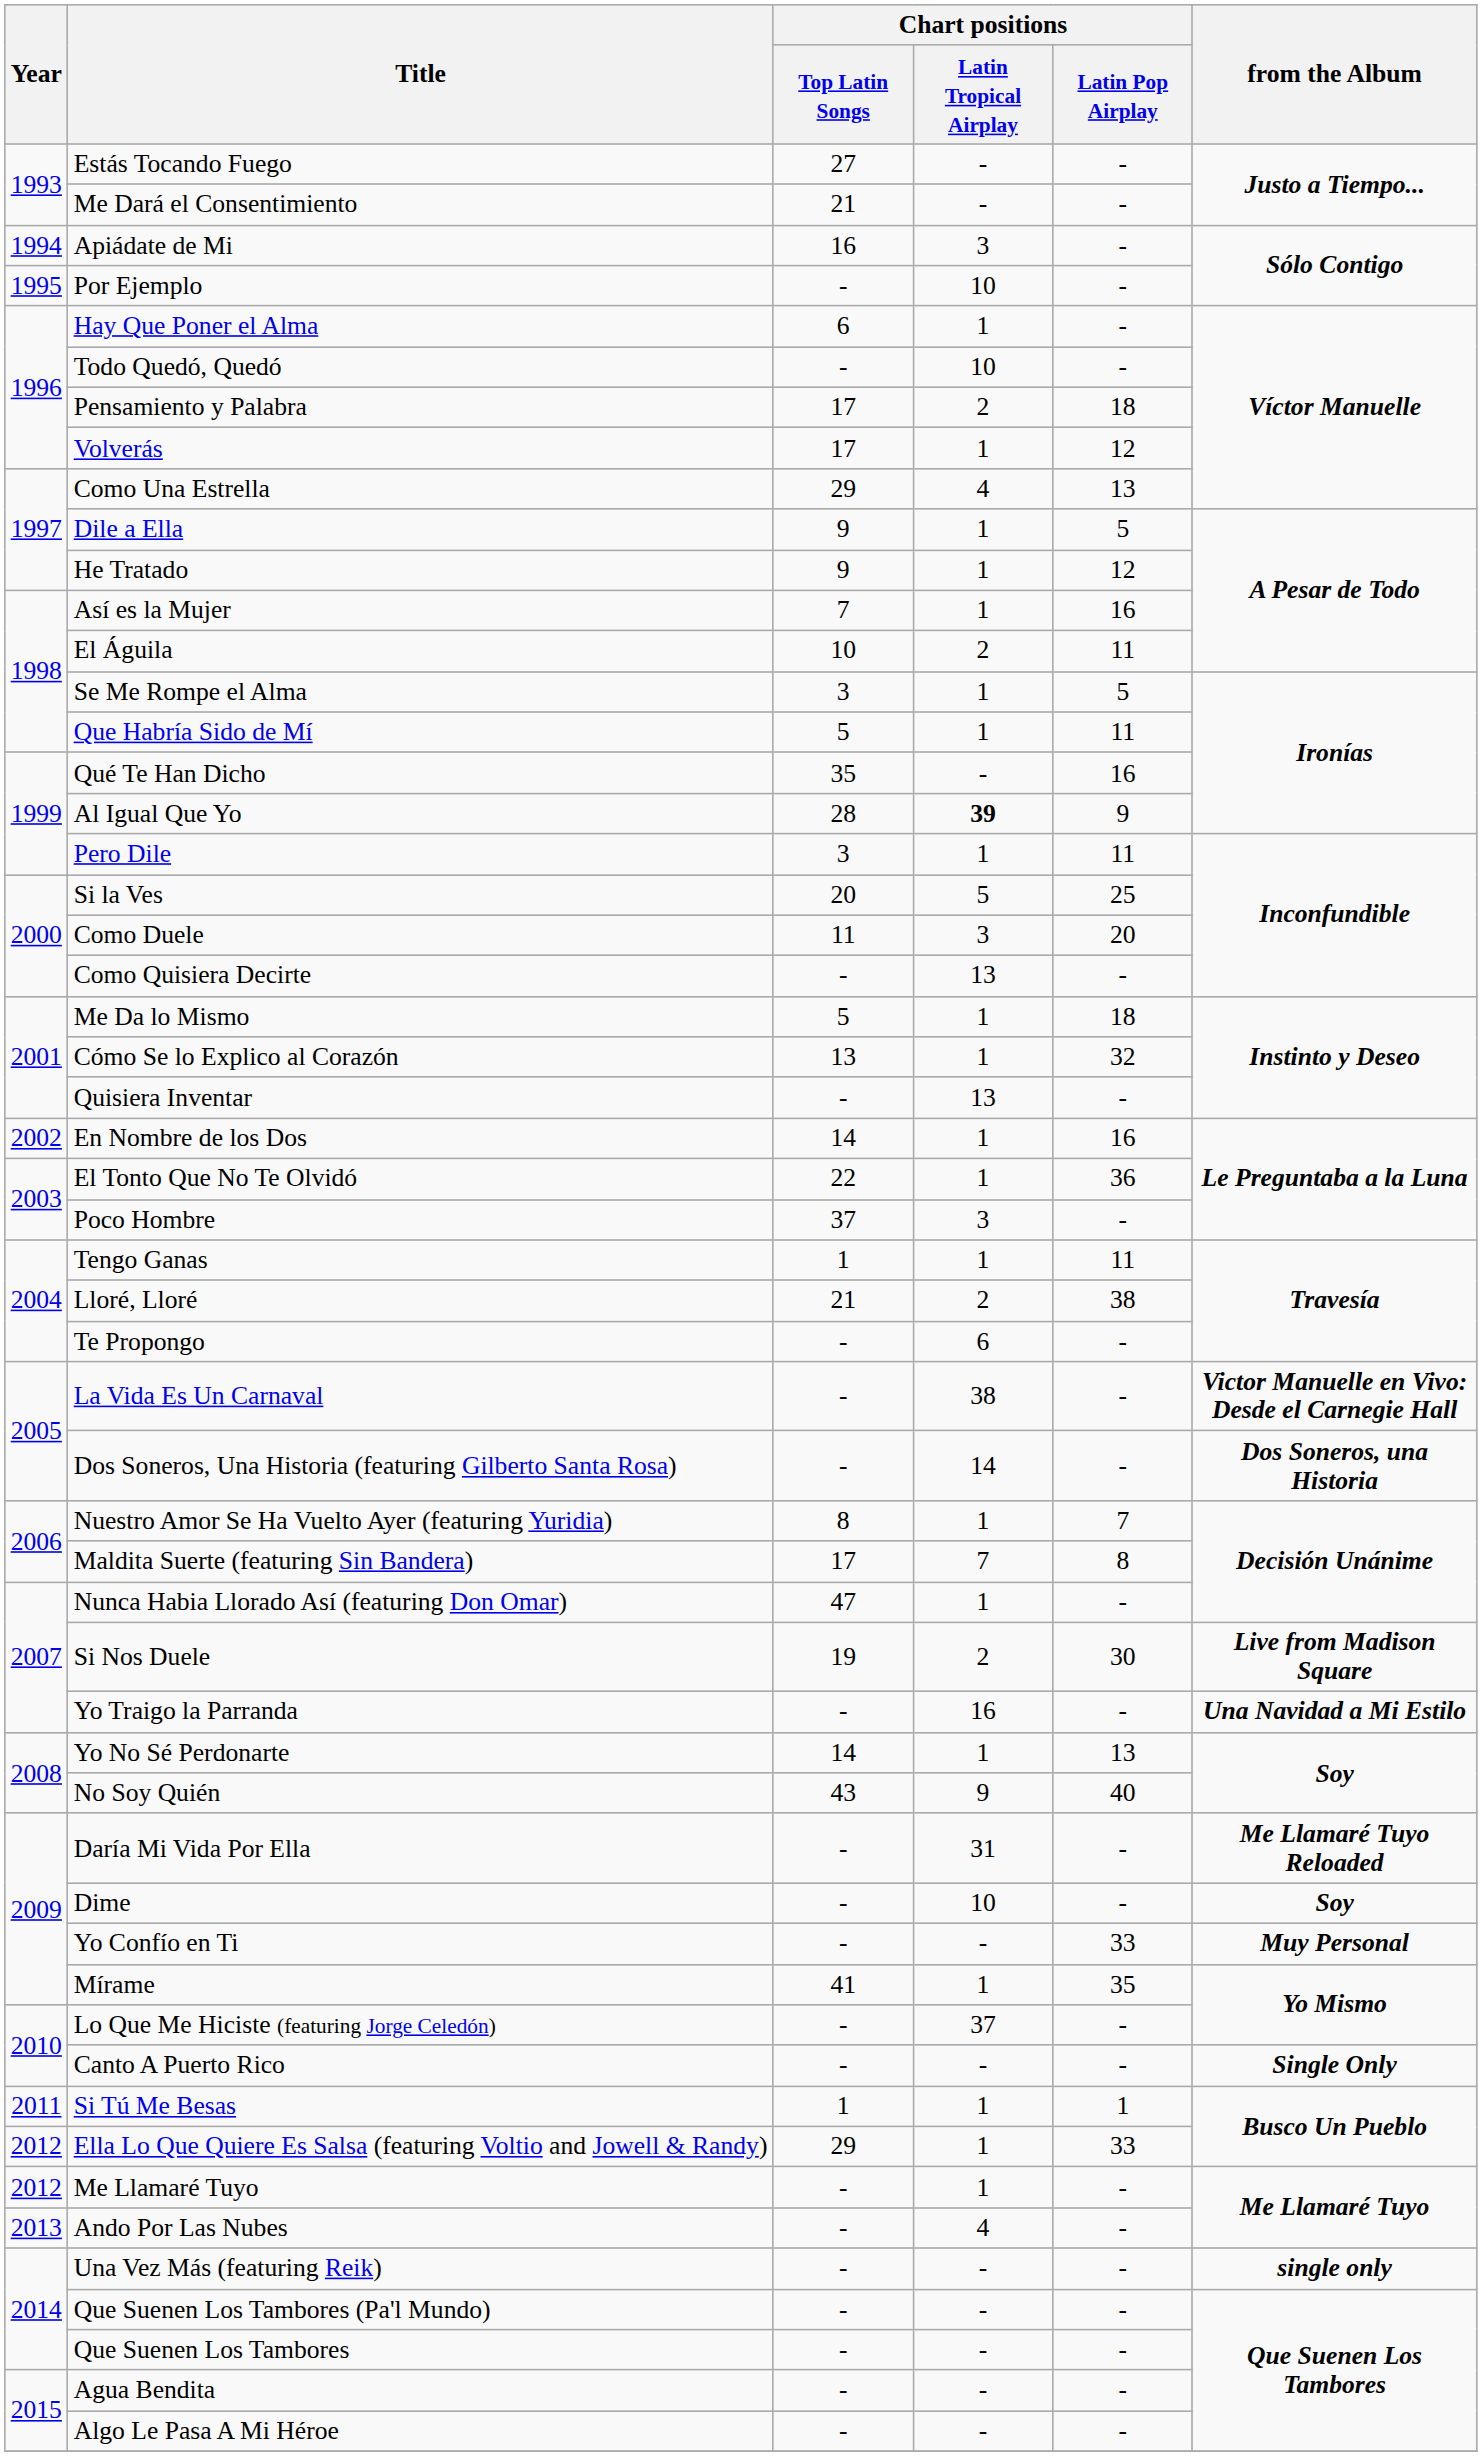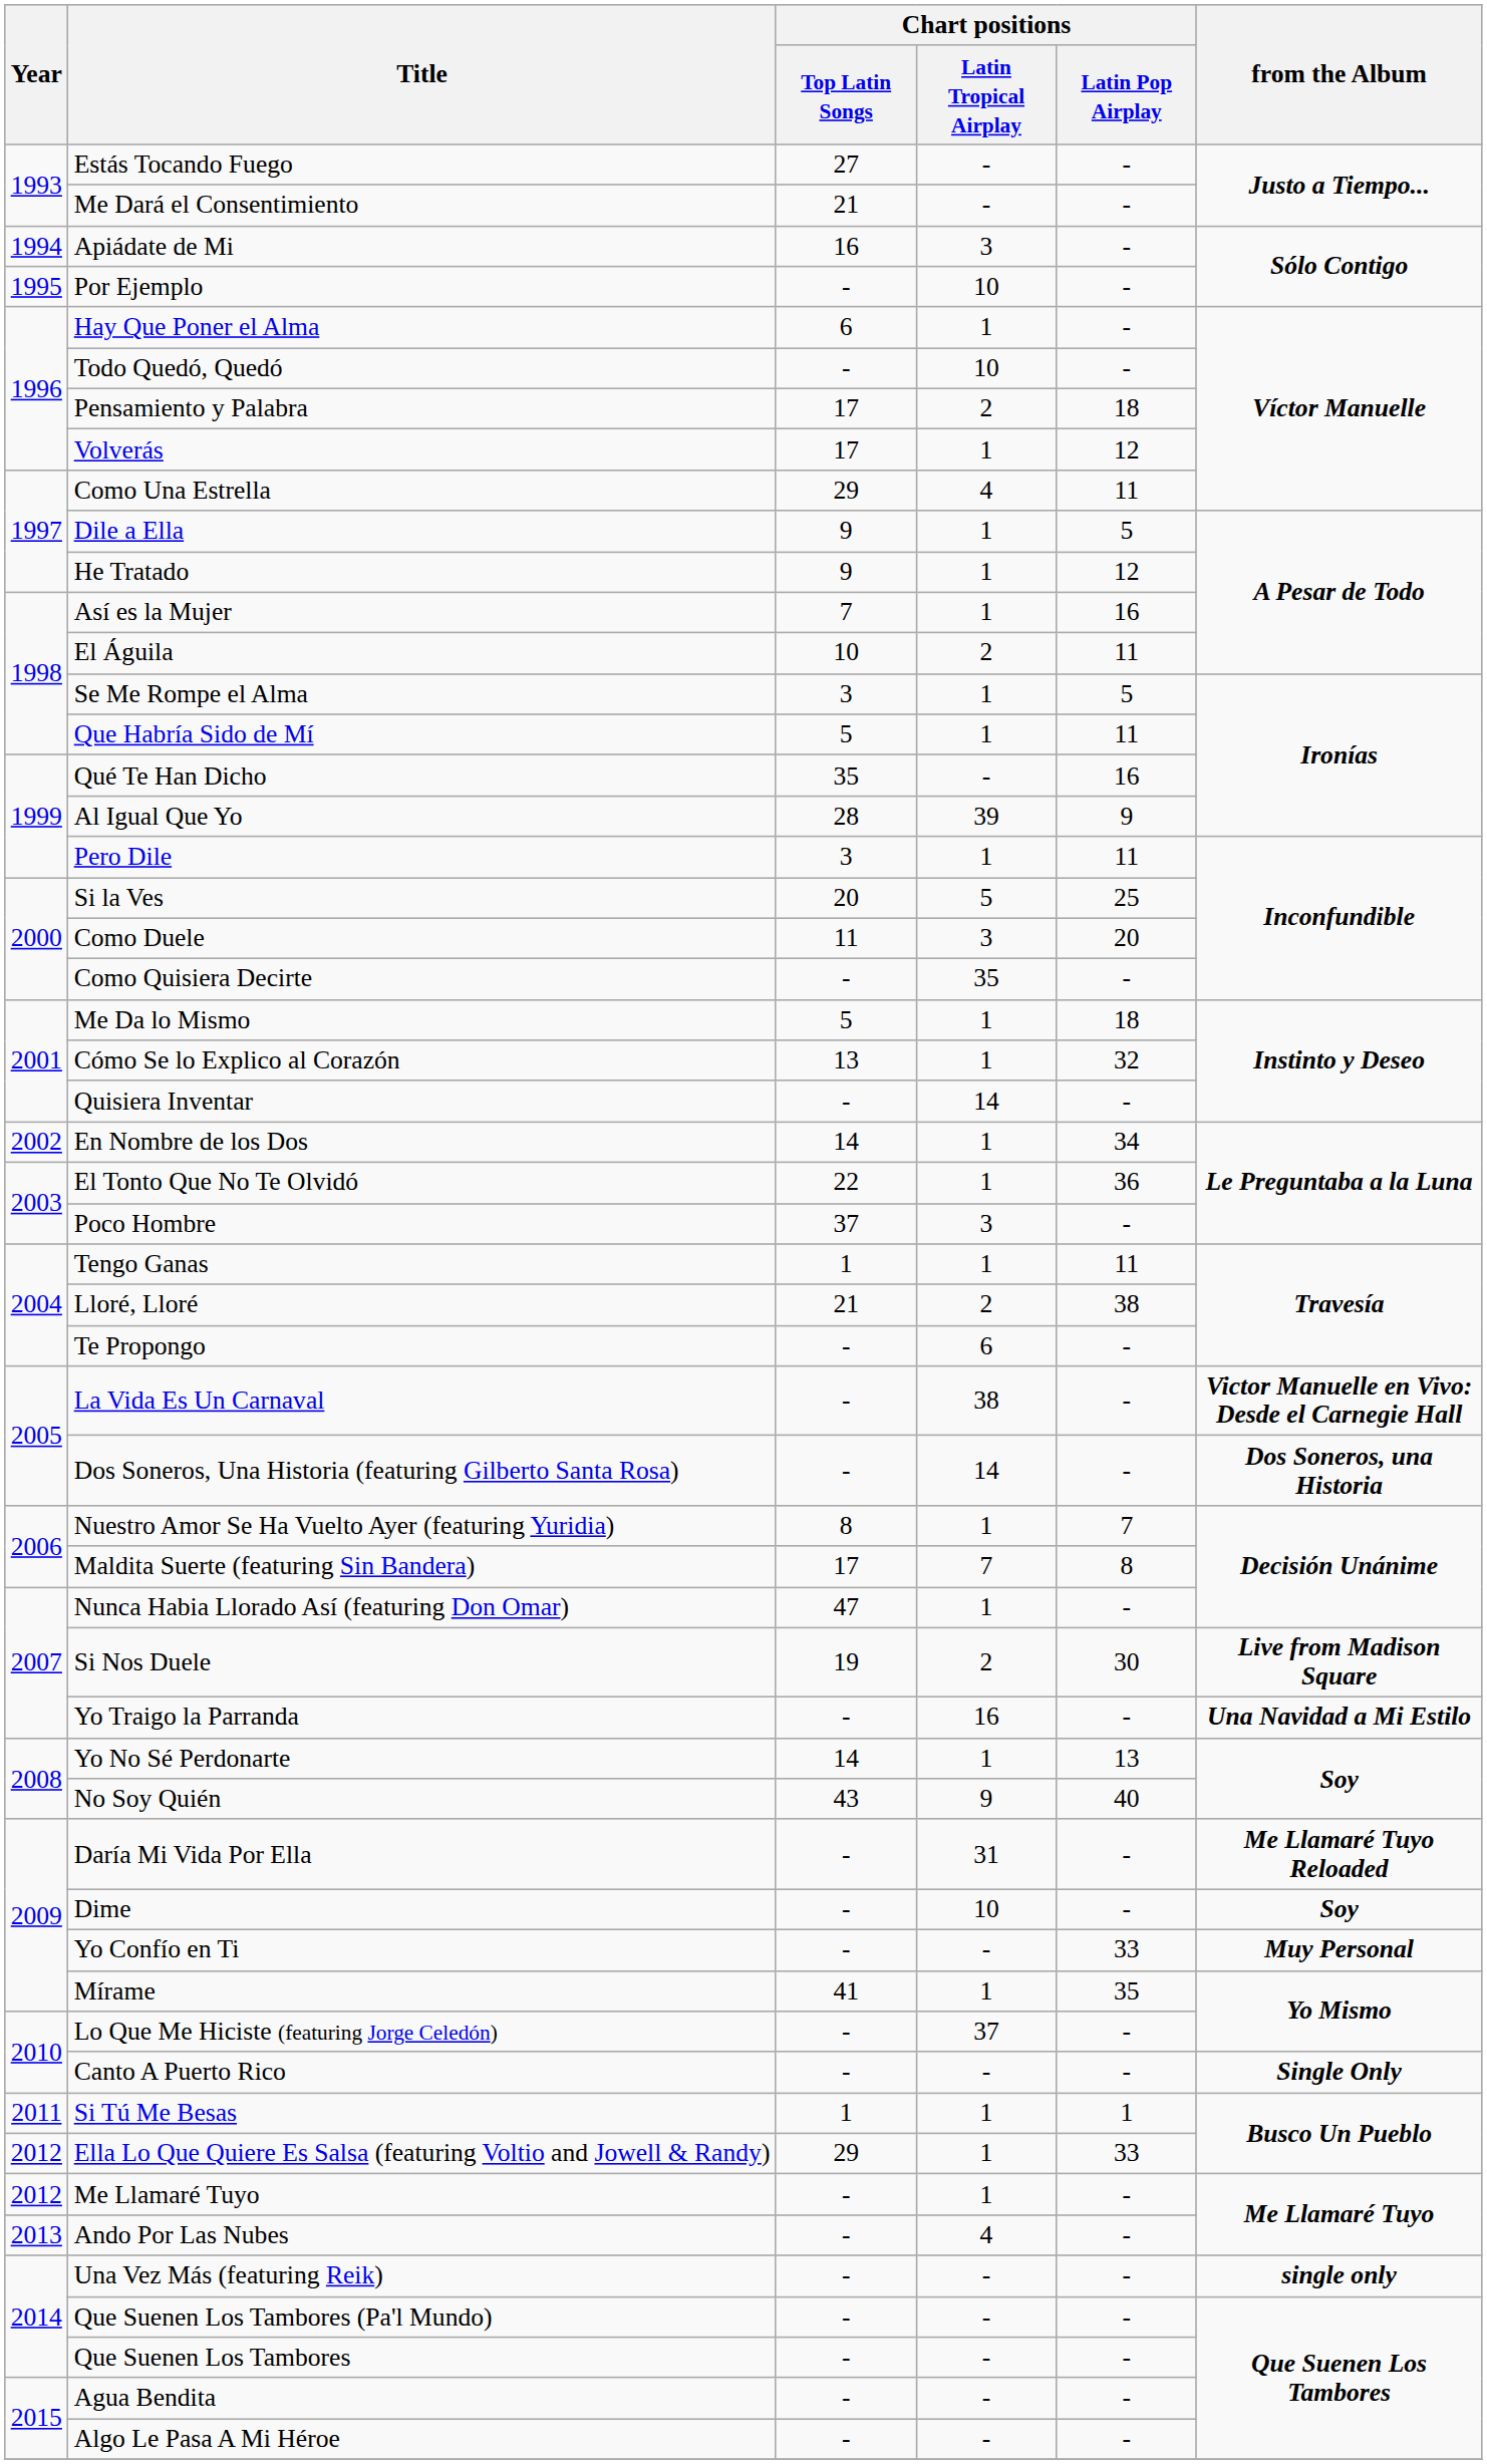 <table class="wikitable" style="text-align:center;">
 <tr>
 <th width="20" rowspan="2">Year</th>
 <th rowspan="2">Title</th>
 <th colspan="3">Chart positions </th>
 <th rowspan="2" width="170">from the Album</th>
 </tr>
 <tr>
 <th width="80"><small><a href='#'>Top Latin Songs</a></small></th>
 <th width="80"><small><a href='#'>Latin Tropical Airplay</a></small></th>
 <th width="80"><small><a href='#'>Latin Pop Airplay</a></small></th>
 </tr>
 <tr>
 <td rowspan="2"><a href='#'>1993</a></td>
 <td align="left">Estás Tocando Fuego</td>
 <td>27</td>
 <td>-</td>
 <td>-</td>
 <td rowspan="2"><strong><em>Justo a Tiempo...</em></strong></td>
 </tr>
 <tr>
 <td align="left">Me Dará el Consentimiento</td>
 <td>21</td>
 <td>-</td>
 <td>-</td>
 </tr>
 <tr>
 <td><a href='#'>1994</a></td>
 <td align="left">Apiádate de Mi</td>
 <td>16</td>
 <td>3</td>
 <td>-</td>
 <td rowspan="2"><strong><em>Sólo Contigo</em></strong></td>
 </tr>
 <tr>
 <td><a href='#'>1995</a></td>
 <td align="left">Por Ejemplo</td>
 <td>-</td>
 <td>10</td>
 <td>-</td>
 </tr>
 <tr>
 <td rowspan="4"><a href='#'>1996</a></td>
 <td align="left"><a href='#'>Hay Que Poner el Alma</a></td>
 <td>6</td>
 <td>1</td>
 <td>-</td>
 <td rowspan="5"><strong><em>Víctor Manuelle</em></strong></td>
 </tr>
 <tr>
 <td align="left">Todo Quedó, Quedó</td>
 <td>-</td>
 <td>10</td>
 <td>-</td>
 </tr>
 <tr>
 <td align="left">Pensamiento y Palabra</td>
 <td>17</td>
 <td>2</td>
 <td>18</td>
 </tr>
 <tr>
 <td align="left"><a href='#'>Volverás</a></td>
 <td>17</td>
 <td>1</td>
 <td>12</td>
 </tr>
 <tr>
 <td rowspan="3"><a href='#'>1997</a></td>
 <td align="left">Como Una Estrella</td>
 <td>29</td>
 <td>4</td>
-<td>13</td>
+<td>11</td>
 </tr>
 <tr>
 <td align="left"><a href='#'>Dile a Ella</a></td>
 <td>9</td>
 <td>1</td>
 <td>5</td>
 <td rowspan="4"><strong><em>A Pesar de Todo</em></strong></td>
 </tr>
 <tr>
 <td align="left">He Tratado</td>
 <td>9</td>
 <td>1</td>
 <td>12</td>
 </tr>
 <tr>
 <td rowspan="4"><a href='#'>1998</a></td>
 <td align="left">Así es la Mujer</td>
 <td>7</td>
 <td>1</td>
 <td>16</td>
 </tr>
 <tr>
 <td align="left">El Águila</td>
 <td>10</td>
 <td>2</td>
 <td>11</td>
 </tr>
 <tr>
 <td align="left">Se Me Rompe el Alma</td>
 <td>3</td>
 <td>1</td>
 <td>5</td>
 <td rowspan="4"><strong><em>Ironías</em></strong></td>
 </tr>
 <tr>
 <td align="left"><a href='#'>Que Habría Sido de Mí</a></td>
 <td>5</td>
 <td>1</td>
 <td>11</td>
 </tr>
 <tr>
 <td rowspan="3"><a href='#'>1999</a></td>
 <td align="left">Qué Te Han Dicho</td>
 <td>35</td>
 <td>-</td>
 <td>16</td>
 </tr>
 <tr>
 <td align="left">Al Igual Que Yo</td>
 <td>28</td>
-<td><strong>39</strong></td>
+<td>39</td>
 <td>9</td>
 </tr>
 <tr>
 <td align="left"><a href='#'>Pero Dile</a></td>
 <td>3</td>
 <td>1</td>
 <td>11</td>
 <td rowspan="4"><strong><em>Inconfundible</em></strong></td>
 </tr>
 <tr>
 <td rowspan="3"><a href='#'>2000</a></td>
 <td align="left">Si la Ves</td>
 <td>20</td>
 <td>5</td>
 <td>25</td>
 </tr>
 <tr>
 <td align="left">Como Duele</td>
 <td>11</td>
 <td>3</td>
 <td>20</td>
 </tr>
 <tr>
 <td align="left">Como Quisiera Decirte</td>
 <td>-</td>
-<td>13</td>
+<td>35</td>
 <td>-</td>
 </tr>
 <tr>
 <td rowspan="3"><a href='#'>2001</a></td>
 <td align="left">Me Da lo Mismo</td>
 <td>5</td>
 <td>1</td>
 <td>18</td>
 <td rowspan="3"><strong><em>Instinto y Deseo</em></strong></td>
 </tr>
 <tr>
 <td align="left">Cómo Se lo Explico al Corazón</td>
 <td>13</td>
 <td>1</td>
 <td>32</td>
 </tr>
 <tr>
 <td align="left">Quisiera Inventar</td>
 <td>-</td>
-<td>13</td>
+<td>14</td>
 <td>-</td>
 </tr>
 <tr>
 <td><a href='#'>2002</a></td>
 <td align="left">En Nombre de los Dos</td>
 <td>14</td>
 <td>1</td>
-<td>16</td>
+<td>34</td>
 <td rowspan="3"><strong><em>Le Preguntaba a la Luna</em></strong></td>
 </tr>
 <tr>
 <td rowspan="2"><a href='#'>2003</a></td>
 <td align="left">El Tonto Que No Te Olvidó</td>
 <td>22</td>
 <td>1</td>
 <td>36</td>
 </tr>
 <tr>
 <td align="left">Poco Hombre</td>
 <td>37</td>
 <td>3</td>
 <td>-</td>
 </tr>
 <tr>
 <td rowspan="3"><a href='#'>2004</a></td>
 <td align="left">Tengo Ganas</td>
 <td>1</td>
 <td>1</td>
 <td>11</td>
 <td rowspan="3"><strong><em>Travesía</em></strong></td>
 </tr>
 <tr>
 <td align="left">Lloré, Lloré</td>
 <td>21</td>
 <td>2</td>
 <td>38</td>
 </tr>
 <tr>
 <td align="left">Te Propongo</td>
 <td>-</td>
 <td>6</td>
 <td>-</td>
 </tr>
 <tr>
 <td rowspan="2"><a href='#'>2005</a></td>
 <td align="left"><a href='#'>La Vida Es Un Carnaval</a></td>
 <td>-</td>
 <td>38</td>
 <td>-</td>
 <td><strong><em>Victor Manuelle en Vivo: Desde el Carnegie Hall</em></strong></td>
 </tr>
 <tr>
 <td align="left">Dos Soneros, Una Historia (featuring <a href='#'>Gilberto Santa Rosa</a>)</td>
 <td>-</td>
 <td>14</td>
 <td>-</td>
 <td><strong><em>Dos Soneros, una Historia</em></strong></td>
 </tr>
 <tr>
 <td rowspan="2"><a href='#'>2006</a></td>
 <td align="left">Nuestro Amor Se Ha Vuelto Ayer (featuring <a href='#'>Yuridia</a>)</td>
 <td>8</td>
 <td>1</td>
 <td>7</td>
 <td rowspan="3"><strong><em>Decisión Unánime</em></strong></td>
 </tr>
 <tr>
 <td align="left">Maldita Suerte (featuring <a href='#'>Sin Bandera</a>)</td>
 <td>17</td>
 <td>7</td>
 <td>8</td>
 </tr>
 <tr>
 <td rowspan="3"><a href='#'>2007</a></td>
 <td align="left">Nunca Habia Llorado Así (featuring <a href='#'>Don Omar</a>)</td>
 <td>47</td>
 <td>1</td>
 <td>-</td>
 </tr>
 <tr>
 <td align="left">Si Nos Duele</td>
 <td>19</td>
 <td>2</td>
 <td>30</td>
 <td><strong><em>Live from Madison Square</em></strong></td>
 </tr>
 <tr>
 <td align="left">Yo Traigo la Parranda</td>
 <td>-</td>
 <td>16</td>
 <td>-</td>
 <td><strong><em>Una Navidad a Mi Estilo</em></strong></td>
 </tr>
 <tr>
 <td align="center" rowspan="2"><a href='#'>2008</a></td>
 <td align="left">Yo No Sé Perdonarte</td>
 <td>14</td>
 <td>1</td>
 <td>13</td>
 <td rowspan="2"><strong><em>Soy</em></strong></td>
 </tr>
 <tr>
 <td align="left">No Soy Quién</td>
 <td>43</td>
 <td>9</td>
 <td>40</td>
 </tr>
 <tr>
 <td rowspan="4"><a href='#'>2009</a></td>
 <td align="left">Daría Mi Vida Por Ella</td>
 <td>-</td>
 <td>31</td>
 <td>-</td>
 <td><strong><em>Me Llamaré Tuyo Reloaded</em></strong></td>
 </tr>
 <tr>
 <td align="left">Dime</td>
 <td>-</td>
 <td>10</td>
 <td>-</td>
 <td><strong><em>Soy</em></strong></td>
 </tr>
 <tr>
 <td align="left">Yo Confío en Ti</td>
 <td>-</td>
 <td>-</td>
 <td>33</td>
 <td><strong><em>Muy Personal</em></strong></td>
 </tr>
 <tr>
 <td align="left">Mírame</td>
 <td>41</td>
 <td>1</td>
 <td>35</td>
 <td rowspan="2"><strong><em>Yo Mismo</em></strong></td>
 </tr>
 <tr>
 <td rowspan="2"><a href='#'>2010</a></td>
 <td align="left">Lo Que Me Hiciste <small>(featuring <a href='#'>Jorge Celedón</a>)</small></td>
 <td>-</td>
 <td>37</td>
 <td>-</td>
 </tr>
 <tr>
 <td align="left">Canto A Puerto Rico</td>
 <td>-</td>
 <td>-</td>
 <td>-</td>
 <td><strong><em>Single Only</em></strong></td>
 </tr>
 <tr>
 <td rowspan="1"><a href='#'>2011</a></td>
 <td align="left"><a href='#'>Si Tú Me Besas</a></td>
 <td>1</td>
 <td>1</td>
 <td>1</td>
 <td rowspan="2"><strong><em>Busco Un Pueblo</em></strong></td>
 </tr>
 <tr>
 <td><a href='#'>2012</a></td>
 <td align="left"><a href='#'>Ella Lo Que Quiere Es Salsa</a> (featuring <a href='#'>Voltio</a> and <a href='#'>Jowell & Randy</a>)</td>
 <td>29</td>
 <td>1</td>
 <td>33</td>
 </tr>
 <tr>
 <td><a href='#'>2012</a></td>
 <td align="left">Me Llamaré Tuyo</td>
 <td>-</td>
 <td>1</td>
 <td>-</td>
 <td rowspan="2"><strong><em>Me Llamaré Tuyo</em></strong></td>
 </tr>
 <tr>
 <td><a href='#'>2013</a></td>
 <td align="left">Ando Por Las Nubes</td>
 <td>-</td>
 <td>4</td>
 <td>-</td>
 </tr>
 <tr>
 <td rowspan="3"><a href='#'>2014</a></td>
 <td align="left">Una Vez Más (featuring <a href='#'>Reik</a>)</td>
 <td>-</td>
 <td>-</td>
 <td>-</td>
 <td><strong><em>single only</em></strong></td>
 </tr>
 <tr>
 <td align="left">Que Suenen Los Tambores (Pa'l Mundo)</td>
 <td>-</td>
 <td>-</td>
 <td>-</td>
 <td rowspan="4"><strong><em>Que Suenen Los Tambores</em></strong></td>
 </tr>
 <tr>
 <td align="left">Que Suenen Los Tambores</td>
 <td>-</td>
 <td>-</td>
 <td>-</td>
 </tr>
 <tr>
 <td rowspan="2"><a href='#'>2015</a></td>
 <td align="left">Agua Bendita</td>
 <td>-</td>
 <td>-</td>
 <td>-</td>
 </tr>
 <tr>
 <td align="left">Algo Le Pasa A Mi Héroe</td>
 <td>-</td>
 <td>-</td>
 <td>-</td>
 </tr>
 <tr>
 </tr>
 </table>
